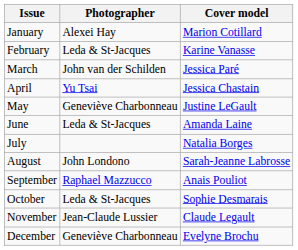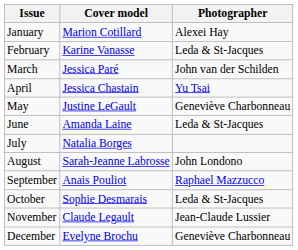 <table class="sortable wikitable">
 <tr>
 <th>Issue</th>
+<th>Cover model</th>
 <th>Photographer</th>
-<th>Cover model</th>
 </tr>
 <tr>
 <td>January</td>
+<td><a href='#'>Marion Cotillard</a></td>
 <td>Alexei Hay</td>
-<td><a href='#'>Marion Cotillard</a></td>
 </tr>
 <tr>
 <td>February</td>
+<td><a href='#'>Karine Vanasse</a></td>
 <td>Leda & St-Jacques</td>
-<td><a href='#'>Karine Vanasse</a></td>
 </tr>
 <tr>
 <td>March</td>
+<td><a href='#'>Jessica Paré</a></td>
 <td>John van der Schilden</td>
-<td><a href='#'>Jessica Paré</a></td>
 </tr>
 <tr>
 <td>April</td>
+<td><a href='#'>Jessica Chastain</a></td>
 <td><a href='#'>Yu Tsai</a></td>
-<td><a href='#'>Jessica Chastain</a></td>
 </tr>
 <tr>
 <td>May</td>
+<td><a href='#'>Justine LeGault</a></td>
 <td>Geneviève Charbonneau</td>
-<td><a href='#'>Justine LeGault</a></td>
 </tr>
 <tr>
 <td>June</td>
+<td><a href='#'>Amanda Laine</a></td>
 <td>Leda & St-Jacques</td>
-<td><a href='#'>Amanda Laine</a></td>
 </tr>
 <tr>
 <td>July</td>
+<td><a href='#'>Natalia Borges</a></td>
 <td></td>
-<td><a href='#'>Natalia Borges</a></td>
 </tr>
 <tr>
 <td>August</td>
+<td><a href='#'>Sarah-Jeanne Labrosse</a></td>
 <td>John Londono</td>
-<td><a href='#'>Sarah-Jeanne Labrosse</a></td>
 </tr>
 <tr>
 <td>September</td>
+<td><a href='#'>Anais Pouliot</a></td>
 <td><a href='#'>Raphael Mazzucco</a></td>
-<td><a href='#'>Anais Pouliot</a></td>
 </tr>
 <tr>
 <td>October</td>
+<td><a href='#'>Sophie Desmarais</a></td>
 <td>Leda & St-Jacques</td>
-<td><a href='#'>Sophie Desmarais</a></td>
 </tr>
 <tr>
 <td>November</td>
+<td><a href='#'>Claude Legault</a></td>
 <td>Jean-Claude Lussier</td>
-<td><a href='#'>Claude Legault</a></td>
 </tr>
 <tr>
 <td>December</td>
+<td><a href='#'>Evelyne Brochu</a></td>
 <td>Geneviève Charbonneau</td>
-<td><a href='#'>Evelyne Brochu</a></td>
 </tr>
 </table>
